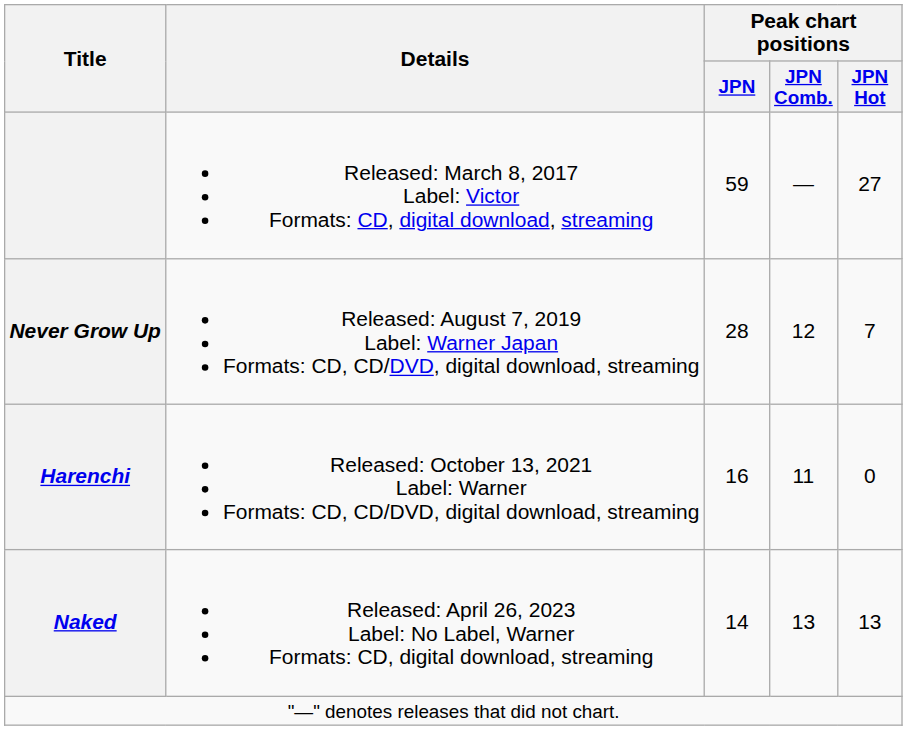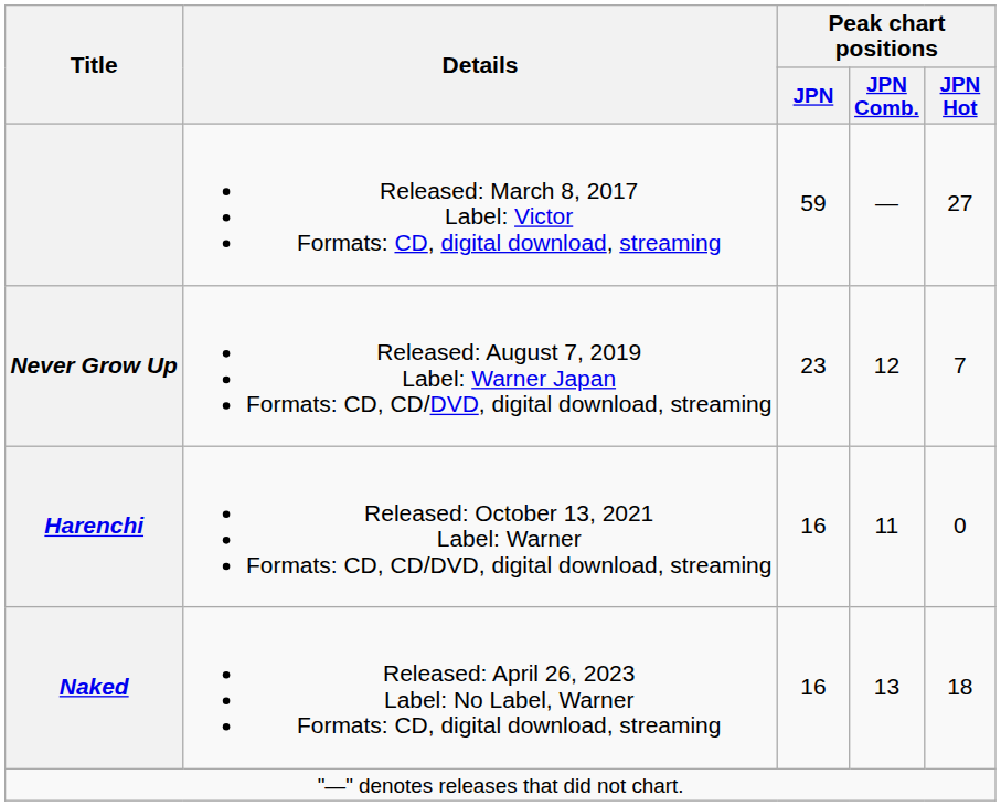 <table class="wikitable plainrowheaders" style="text-align:center;">
 <tr>
 <th scope="col" rowspan="2">Title</th>
 <th scope="col" rowspan="2">Details</th>
 <th scope="col" colspan="3">Peak chart positions</th>
 </tr>
 <tr>
 <th scope="col" style="width:3em;font-size:90%;"><a href='#'>JPN</a><br></th>
 <th scope="col" style="width:3em;font-size:90%;"><a href='#'>JPN<br>Comb.</a><br></th>
 <th scope="col" style="width:3em;font-size:90%;"><a href='#'>JPN<br>Hot</a><br></th>
 </tr>
 <tr>
 <th scope="row"></th>
 <td><br><ul><li>Released: March 8, 2017</li><li>Label: <a href='#'>Victor</a></li><li>Formats: <a href='#'>CD</a>, <a href='#'>digital download</a>, <a href='#'>streaming</a></li></ul></td>
 <td>59</td>
 <td>—</td>
 <td>27</td>
 </tr>
 <tr>
 <th scope="row"><em>Never Grow Up</em></th>
 <td><br><ul><li>Released: August 7, 2019</li><li>Label: <a href='#'>Warner Japan</a></li><li>Formats: CD, CD/<a href='#'>DVD</a>, digital download, streaming</li></ul></td>
-<td>28</td>
+<td>23</td>
 <td>12</td>
 <td>7</td>
 </tr>
 <tr>
 <th scope="row"><em><a href='#'>Harenchi</a></em></th>
 <td><br><ul><li>Released: October 13, 2021</li><li>Label: Warner</li><li>Formats: CD, CD/DVD, digital download, streaming</li></ul></td>
 <td>16</td>
 <td>11</td>
 <td>0</td>
 </tr>
 <tr>
 <th scope="row"><em><a href='#'>Naked</a></em></th>
 <td><br><ul><li>Released: April 26, 2023</li><li>Label: No Label, Warner</li><li>Formats: CD, digital download, streaming</li></ul></td>
-<td>14</td>
+<td>16</td>
 <td>13</td>
-<td>13</td>
+<td>18</td>
 </tr>
 <tr>
 <td colspan="16" style="font-size:90%">"—" denotes releases that did not chart.</td>
 </tr>
 </table>
